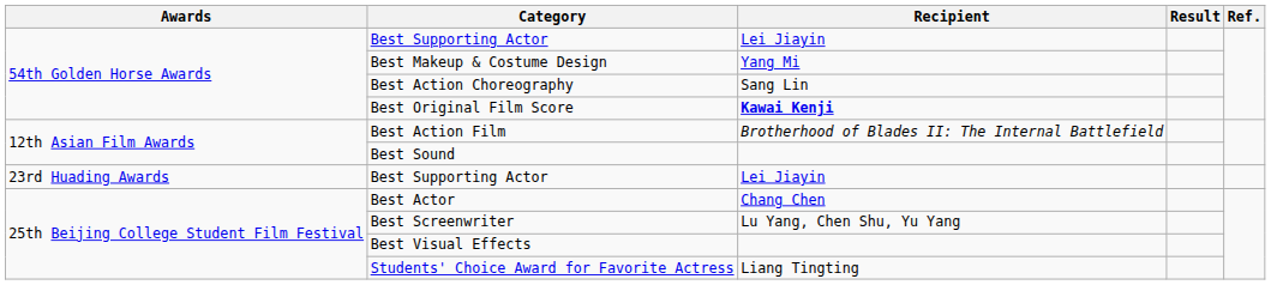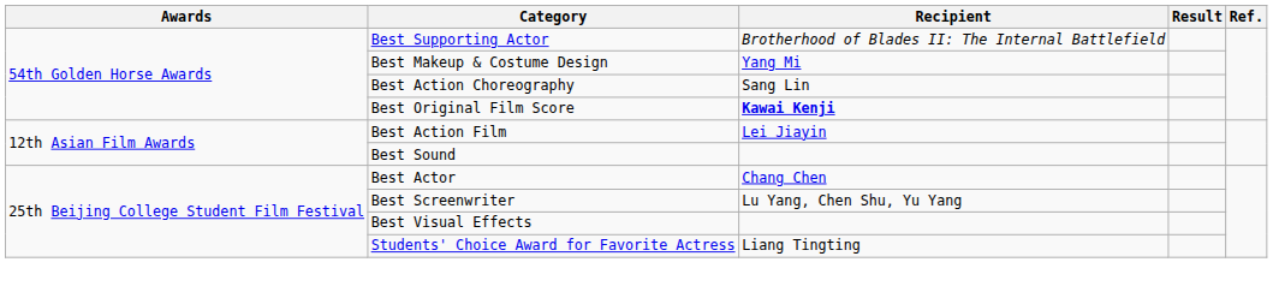 <table class="wikitable">
 <tr>
 <th>Awards</th>
 <th>Category</th>
 <th>Recipient</th>
 <th>Result</th>
 <th>Ref.</th>
 </tr>
 <tr>
 <td rowspan=4><a href='#'>54th Golden Horse Awards</a></td>
 <td><a href='#'>Best Supporting Actor</a></td>
-<td><a href='#'>Lei Jiayin</a></td>
+<td><em>Brotherhood of Blades II: The Internal Battlefield</em></td>
 <td></td>
 <td rowspan=4></td>
 </tr>
 <tr>
 <td>Best Makeup & Costume Design</td>
 <td><a href='#'>Yang Mi</a></td>
 <td></td>
 </tr>
 <tr>
 <td>Best Action Choreography</td>
 <td>Sang Lin</td>
 <td></td>
 </tr>
 <tr>
 <td>Best Original Film Score</td>
 <td><strong><a href='#'>Kawai Kenji</a></strong></td>
 <td></td>
 </tr>
 <tr>
 <td rowspan=2>12th <a href='#'>Asian Film Awards</a></td>
 <td>Best Action Film</td>
-<td><em>Brotherhood of Blades II: The Internal Battlefield</em></td>
+<td><a href='#'>Lei Jiayin</a></td>
 <td></td>
 <td rowspan=2></td>
 </tr>
 <tr>
 <td>Best Sound</td>
-<td></td>
-<td></td>
-</tr>
-<tr>
-<td>23rd <a href='#'>Huading Awards</a></td>
-<td>Best Supporting Actor</td>
-<td><a href='#'>Lei Jiayin</a></td>
 <td></td>
 <td></td>
 </tr>
 <tr>
 <td rowspan=4>25th <a href='#'>Beijing College Student Film Festival</a></td>
 <td>Best Actor</td>
 <td><a href='#'>Chang Chen</a></td>
 <td></td>
 <td rowspan=4></td>
 </tr>
 <tr>
 <td>Best Screenwriter</td>
 <td>Lu Yang, Chen Shu, Yu Yang</td>
 <td></td>
 </tr>
 <tr>
 <td>Best Visual Effects</td>
 <td></td>
 <td></td>
 </tr>
 <tr>
 <td><a href='#'>Students' Choice Award for Favorite Actress</a></td>
 <td>Liang Tingting</td>
 <td></td>
 </tr>
 </table>
